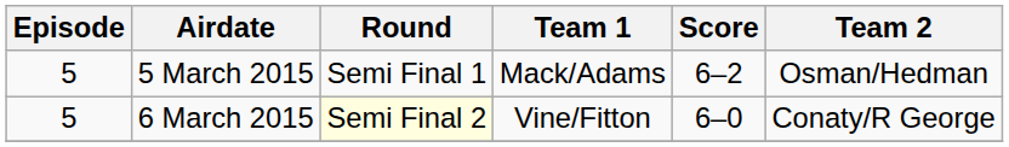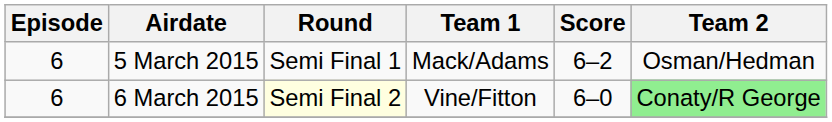 <table class="wikitable" style="margin:auto; text-align:center;">
 <tr>
 <th scope="col">Episode</th>
 <th scope="col">Airdate</th>
 <th scope="col">Round</th>
 <th scope="col">Team 1</th>
 <th scope="col">Score</th>
 <th scope="col">Team 2</th>
 </tr>
 <tr>
-<td>5</td>
+<td>6</td>
 <td>5 March 2015</td>
 <td>Semi Final 1</td>
 <td>Mack/Adams</td>
 <td>6–2</td>
 <td>Osman/Hedman</td>
 </tr>
 <tr>
-<td>5</td>
+<td>6</td>
 <td>6 March 2015</td>
 <td style="background: lightyellow;">Semi Final 2</td>
 <td>Vine/Fitton</td>
 <td>6–0</td>
-<td>Conaty/R George</td>
+<td style="background: lightgreen;">Conaty/R George</td>
 </tr>
 <tr>
 </tr>
 </table>
